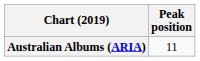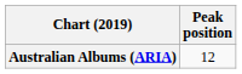 <table class="wikitable plainrowheaders" style="text-align:center">
 <tr>
 <th scope="col">Chart (2019)</th>
 <th scope="col">Peak<br>position</th>
 </tr>
 <tr>
 <th scope="row">Australian Albums (<a href='#'>ARIA</a>)</th>
-<td>11</td>
+<td>12</td>
 </tr>
 </table>
